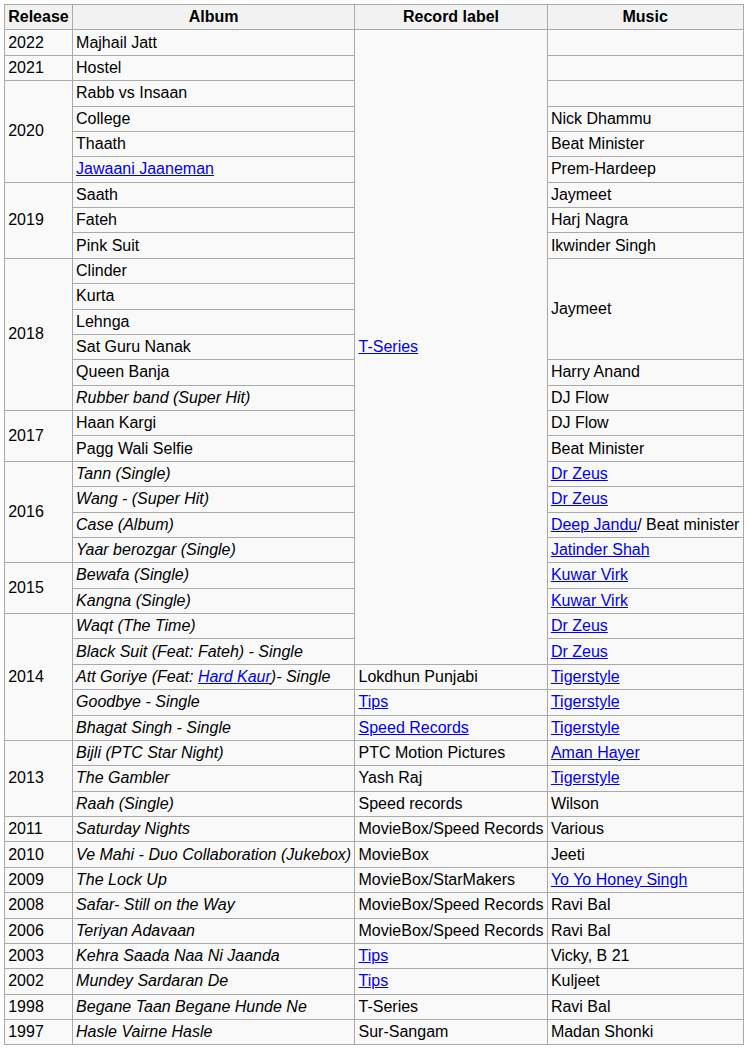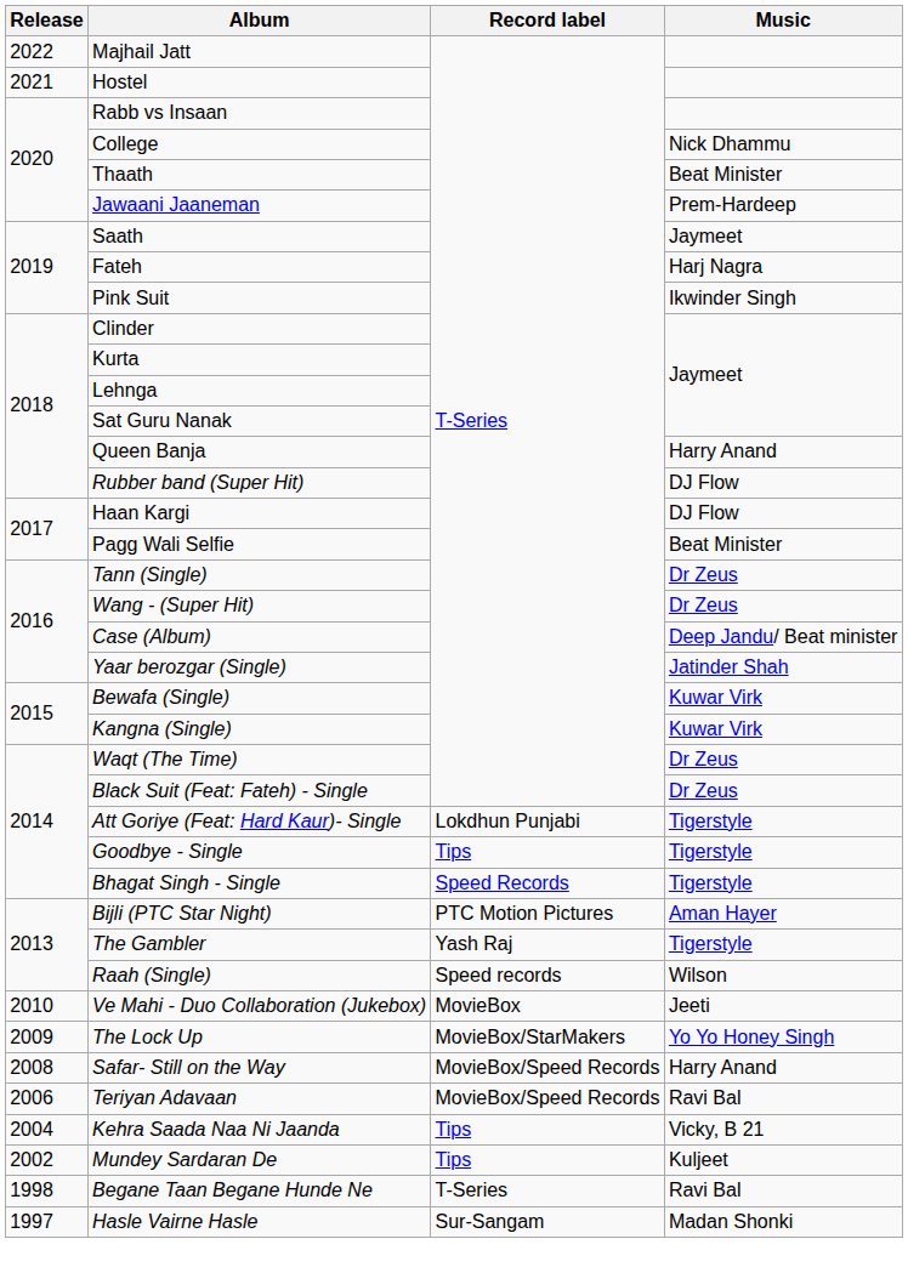 <table class="wikitable">
 <tr>
 <th>Release</th>
 <th>Album</th>
 <th>Record label</th>
 <th>Music</th>
 </tr>
 <tr>
 <td>2022</td>
 <td>Majhail Jatt</td>
 <td rowspan="25"><a href='#'>T-Series</a></td>
 <td></td>
 </tr>
 <tr>
 <td>2021</td>
 <td>Hostel</td>
 <td></td>
 </tr>
 <tr>
 <td rowspan="4">2020</td>
 <td>Rabb vs Insaan</td>
 <td></td>
 </tr>
 <tr>
 <td>College</td>
 <td>Nick Dhammu</td>
 </tr>
 <tr>
 <td>Thaath</td>
 <td>Beat Minister</td>
 </tr>
 <tr>
 <td><a href='#'>Jawaani Jaaneman</a></td>
 <td>Prem-Hardeep</td>
 </tr>
 <tr>
 <td rowspan="3">2019</td>
 <td>Saath</td>
 <td>Jaymeet</td>
 </tr>
 <tr>
 <td>Fateh</td>
 <td>Harj Nagra</td>
 </tr>
 <tr>
 <td>Pink Suit</td>
 <td>Ikwinder Singh</td>
 </tr>
 <tr>
 <td rowspan="6">2018</td>
 <td>Clinder</td>
 <td rowspan="4">Jaymeet</td>
 </tr>
 <tr>
 <td>Kurta</td>
 </tr>
 <tr>
 <td>Lehnga</td>
 </tr>
 <tr>
 <td>Sat Guru Nanak</td>
 </tr>
 <tr>
 <td>Queen Banja</td>
 <td>Harry Anand</td>
 </tr>
 <tr>
 <td><em>Rubber band (Super Hit)</em></td>
 <td>DJ Flow</td>
 </tr>
 <tr>
 <td rowspan="2">2017</td>
 <td>Haan Kargi</td>
 <td>DJ Flow</td>
 </tr>
 <tr>
 <td>Pagg Wali Selfie</td>
 <td>Beat Minister</td>
 </tr>
 <tr>
 <td rowspan="4">2016</td>
 <td><em>Tann (Single)</em></td>
 <td><a href='#'>Dr Zeus</a></td>
 </tr>
 <tr>
 <td><em>Wang - (Super Hit)</em></td>
 <td><a href='#'>Dr Zeus</a></td>
 </tr>
 <tr>
 <td><em>Case (Album)</em></td>
 <td><a href='#'>Deep Jandu</a>/ Beat minister</td>
 </tr>
 <tr>
 <td><em>Yaar berozgar (Single)</em></td>
 <td><a href='#'>Jatinder Shah</a></td>
 </tr>
 <tr>
 <td rowspan="2">2015</td>
 <td><em>Bewafa (Single)</em></td>
 <td><a href='#'>Kuwar Virk</a></td>
 </tr>
 <tr>
 <td><em>Kangna (Single)</em></td>
 <td><a href='#'>Kuwar Virk</a></td>
 </tr>
 <tr>
 <td rowspan="5">2014</td>
 <td><em>Waqt (The Time)</em></td>
 <td><a href='#'>Dr Zeus</a></td>
 </tr>
 <tr>
 <td><em>Black Suit (Feat: Fateh) - Single</em></td>
 <td><a href='#'>Dr Zeus</a></td>
 </tr>
 <tr>
 <td><em>Att Goriye (Feat: <a href='#'>Hard Kaur</a>)- Single</em></td>
 <td>Lokdhun Punjabi</td>
 <td><a href='#'>Tigerstyle</a></td>
 </tr>
 <tr>
 <td><em>Goodbye - Single</em></td>
 <td><a href='#'>Tips</a></td>
 <td><a href='#'>Tigerstyle</a></td>
 </tr>
 <tr>
 <td><em>Bhagat Singh - Single</em></td>
 <td><a href='#'>Speed Records</a></td>
 <td><a href='#'>Tigerstyle</a></td>
 </tr>
 <tr>
 <td rowspan="3">2013</td>
 <td><em>Bijli (PTC Star Night)</em></td>
 <td>PTC Motion Pictures</td>
 <td><a href='#'>Aman Hayer</a></td>
 </tr>
 <tr>
 <td><em>The Gambler</em></td>
 <td>Yash Raj</td>
 <td><a href='#'>Tigerstyle</a></td>
 </tr>
 <tr>
 <td><em>Raah (Single)</em></td>
 <td>Speed records</td>
 <td>Wilson</td>
 </tr>
 <tr>
-<td>2011</td>
-<td><em>Saturday Nights</em></td>
-<td>MovieBox/Speed Records</td>
-<td>Various</td>
-</tr>
-<tr>
 <td>2010</td>
 <td><em>Ve Mahi - Duo Collaboration (Jukebox)</em></td>
 <td>MovieBox</td>
 <td>Jeeti</td>
 </tr>
 <tr>
 <td>2009</td>
 <td><em>The Lock Up</em></td>
 <td>MovieBox/StarMakers</td>
 <td><a href='#'>Yo Yo Honey Singh</a></td>
 </tr>
 <tr>
 <td>2008</td>
 <td><em>Safar- Still on the Way</em></td>
 <td>MovieBox/Speed Records</td>
-<td>Ravi Bal</td>
+<td>Harry Anand</td>
 </tr>
 <tr>
 <td>2006</td>
 <td><em>Teriyan Adavaan</em></td>
 <td>MovieBox/Speed Records</td>
 <td>Ravi Bal</td>
 </tr>
 <tr>
-<td>2003</td>
+<td>2004</td>
 <td><em>Kehra Saada Naa Ni Jaanda</em></td>
 <td><a href='#'>Tips</a></td>
 <td>Vicky, B 21</td>
 </tr>
 <tr>
 <td>2002</td>
 <td><em>Mundey Sardaran De</em></td>
 <td><a href='#'>Tips</a></td>
 <td>Kuljeet</td>
 </tr>
 <tr>
 <td>1998</td>
 <td><em>Begane Taan Begane Hunde Ne</em></td>
 <td>T-Series</td>
 <td>Ravi Bal</td>
 </tr>
 <tr>
 <td>1997</td>
 <td><em>Hasle Vairne Hasle</em></td>
 <td>Sur-Sangam</td>
 <td>Madan Shonki</td>
 </tr>
 <tr>
 </tr>
 </table>
